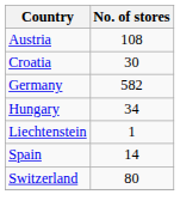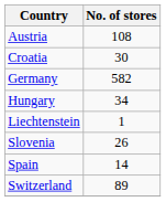 <table class="wikitable">
 <tr>
 <th>Country</th>
 <th>No. of stores</th>
 </tr>
 <tr>
 <td><a href='#'>Austria</a></td>
 <td align=center>108</td>
 </tr>
 <tr>
 <td><a href='#'>Croatia</a></td>
 <td align=center>30</td>
 </tr>
 <tr>
 <td><a href='#'>Germany</a></td>
 <td align=center>582</td>
 </tr>
 <tr>
 <td><a href='#'>Hungary</a></td>
 <td align=center>34</td>
 </tr>
 <tr>
 <td><a href='#'>Liechtenstein</a></td>
 <td align=center>1</td>
 </tr>
 <tr>
+<td><a href='#'>Slovenia</a></td>
+<td align=center>26</td>
+</tr>
+<tr>
 <td><a href='#'>Spain</a></td>
 <td align=center>14</td>
 </tr>
 <tr>
 <td><a href='#'>Switzerland</a></td>
-<td align=center>80</td>
+<td align=center>89</td>
 </tr>
 <tr>
 </tr>
 </table>
